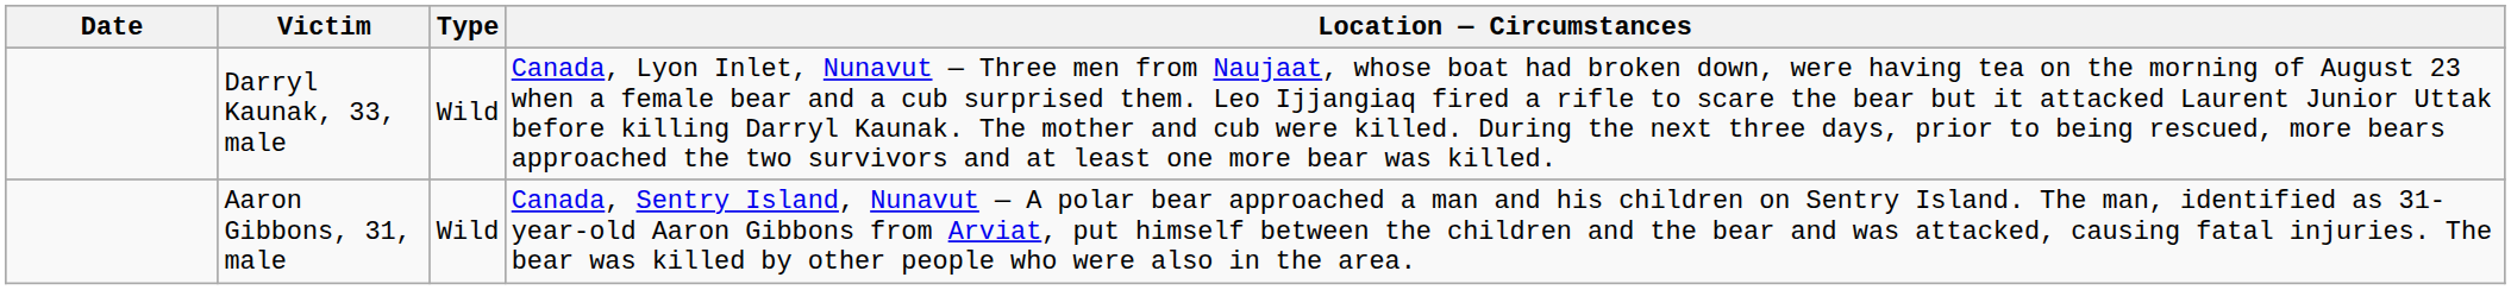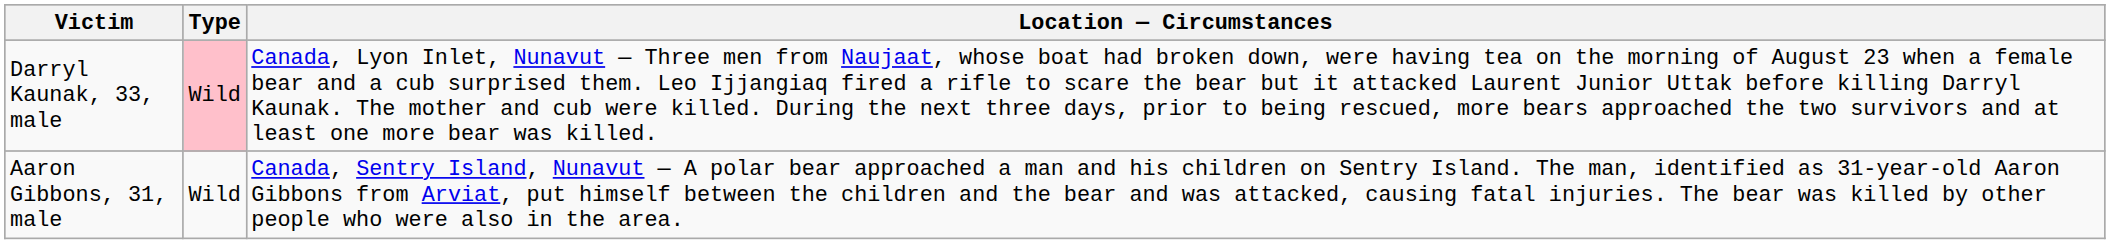 <table class="wikitable sortable">
 <tr>
-<th style="width:100px;">Date</th>
 <th style="width:100px;" class="unsortable">Victim</th>
 <th class="unsortable">Type</th>
 <th class=unsortable>Location — Circumstances</th>
 </tr>
 <tr>
-<td></td>
 <td>Darryl Kaunak, 33, male</td>
-<td>Wild</td>
+<td style="background: pink;">Wild</td>
 <td><a href='#'>Canada</a>, Lyon Inlet, <a href='#'>Nunavut</a> — Three men from <a href='#'>Naujaat</a>, whose boat had broken down, were having tea on the morning of August 23 when a female bear and a cub surprised them. Leo Ijjangiaq fired a rifle to scare the bear but it attacked Laurent Junior Uttak before killing Darryl Kaunak. The mother and cub were killed. During the next three days, prior to being rescued, more bears approached the two survivors and at least one more bear was killed.</td>
 </tr>
 <tr>
-<td></td>
 <td>Aaron Gibbons, 31, male</td>
 <td>Wild</td>
 <td><a href='#'>Canada</a>, <a href='#'>Sentry Island</a>, <a href='#'>Nunavut</a> — A polar bear approached a man and his children on Sentry Island. The man, identified as 31-year-old Aaron Gibbons from <a href='#'>Arviat</a>, put himself between the children and the bear and was attacked, causing fatal injuries. The bear was killed by other people who were also in the area.</td>
 </tr>
 </table>
